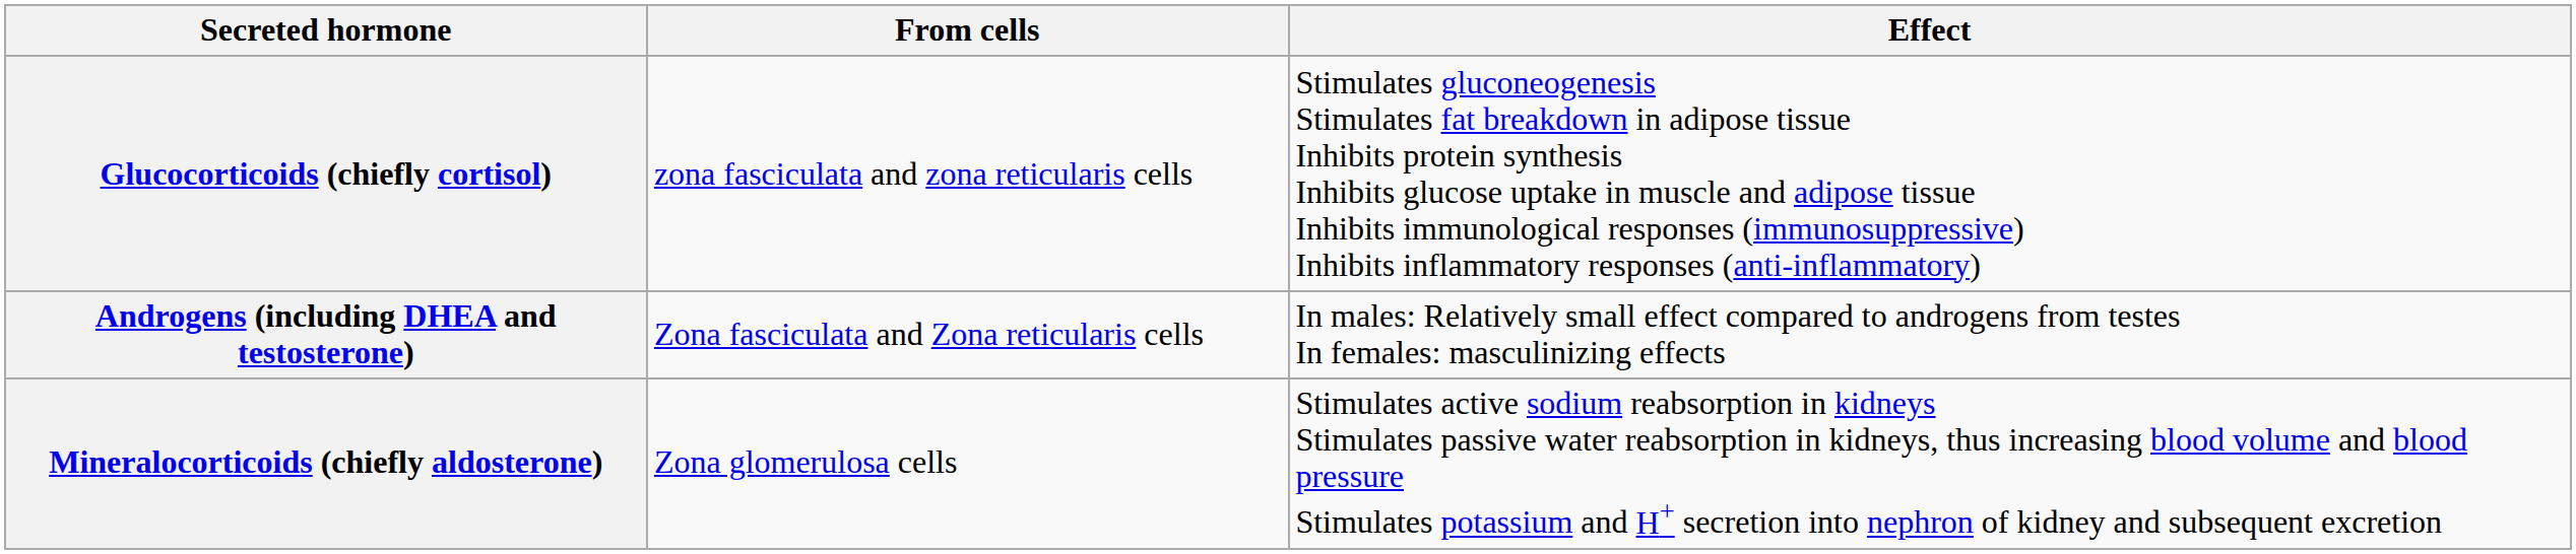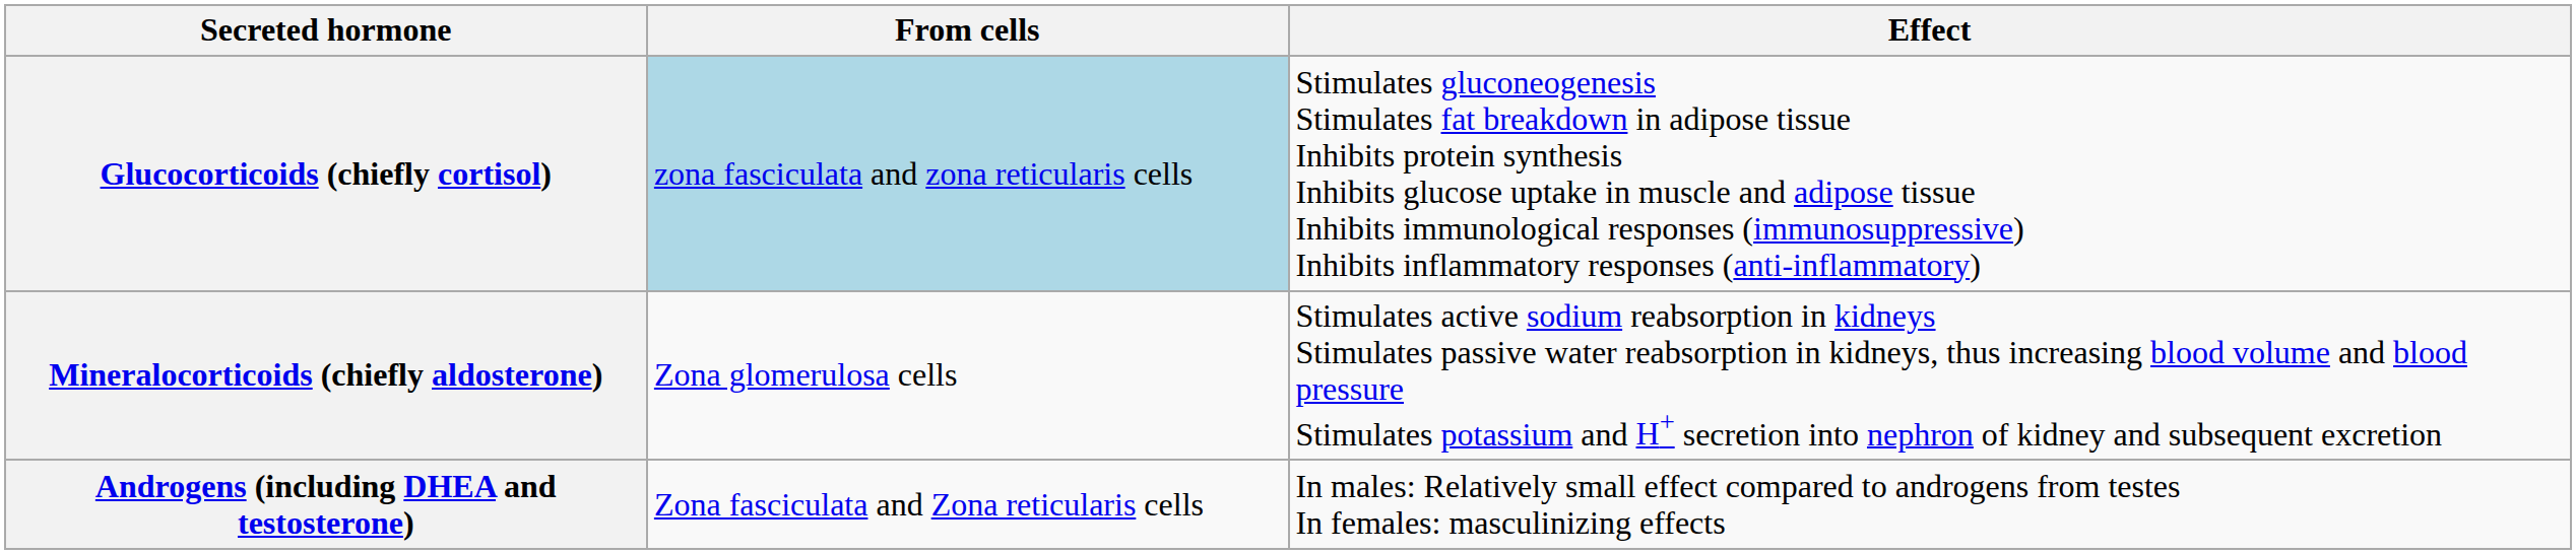 <table class="wikitable" width=100%>
 <tr>
 <th width=25%>Secreted hormone</th>
 <th width=25%>From cells</th>
 <th>Effect</th>
 </tr>
 <tr>
 <th><a href='#'>Glucocorticoids</a> (chiefly <a href='#'>cortisol</a>)</th>
-<td><a href='#'>zona fasciculata</a> and <a href='#'>zona reticularis</a> cells</td>
+<td style="background: lightblue;"><a href='#'>zona fasciculata</a> and <a href='#'>zona reticularis</a> cells</td>
 <td>Stimulates <a href='#'>gluconeogenesis</a> <br>Stimulates <a href='#'>fat breakdown</a> in adipose tissue <br>Inhibits protein synthesis <br>Inhibits glucose uptake in muscle and <a href='#'>adipose</a> tissue <br>Inhibits immunological responses (<a href='#'>immunosuppressive</a>) <br>Inhibits inflammatory responses (<a href='#'>anti-inflammatory</a>)</td>
+</tr>
+<tr>
+<th><a href='#'>Mineralocorticoids</a> (chiefly <a href='#'>aldosterone</a>)</th>
+<td><a href='#'>Zona glomerulosa</a> cells</td>
+<td>Stimulates active <a href='#'>sodium</a> reabsorption in <a href='#'>kidneys</a> <br>Stimulates passive water reabsorption in kidneys, thus increasing <a href='#'>blood volume</a> and <a href='#'>blood pressure</a> <br>Stimulates <a href='#'>potassium</a> and <a href='#'>H<sup>+</sup></a> secretion into <a href='#'>nephron</a> of kidney and subsequent excretion</td>
 </tr>
 <tr>
 <th><a href='#'>Androgens</a> (including <a href='#'>DHEA</a> and <a href='#'>testosterone</a>)</th>
 <td><a href='#'>Zona fasciculata</a> and <a href='#'>Zona reticularis</a> cells</td>
 <td>In males: Relatively small effect compared to androgens from testes <br>In females: masculinizing effects</td>
 </tr>
-<tr>
-<th><a href='#'>Mineralocorticoids</a> (chiefly <a href='#'>aldosterone</a>)</th>
-<td><a href='#'>Zona glomerulosa</a> cells</td>
-<td>Stimulates active <a href='#'>sodium</a> reabsorption in <a href='#'>kidneys</a> <br>Stimulates passive water reabsorption in kidneys, thus increasing <a href='#'>blood volume</a> and <a href='#'>blood pressure</a> <br>Stimulates <a href='#'>potassium</a> and <a href='#'>H<sup>+</sup></a> secretion into <a href='#'>nephron</a> of kidney and subsequent excretion</td>
-</tr>
 </table>
